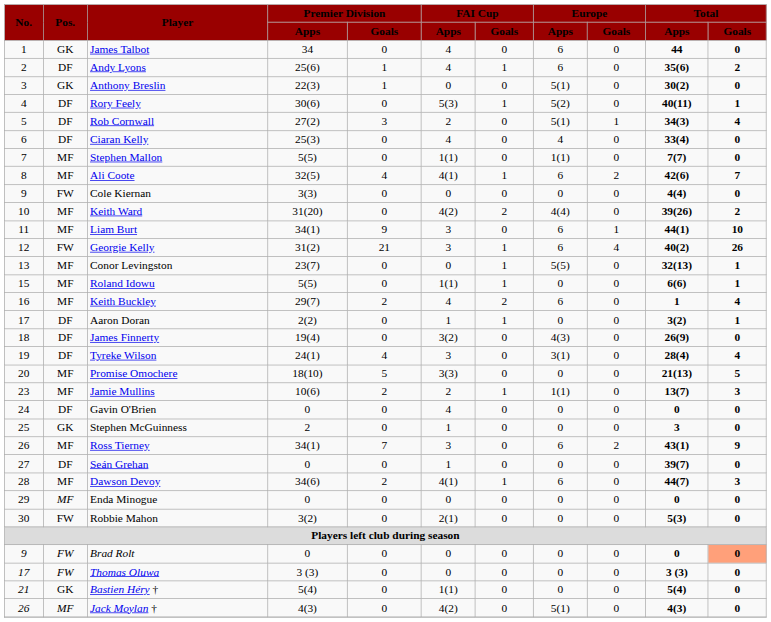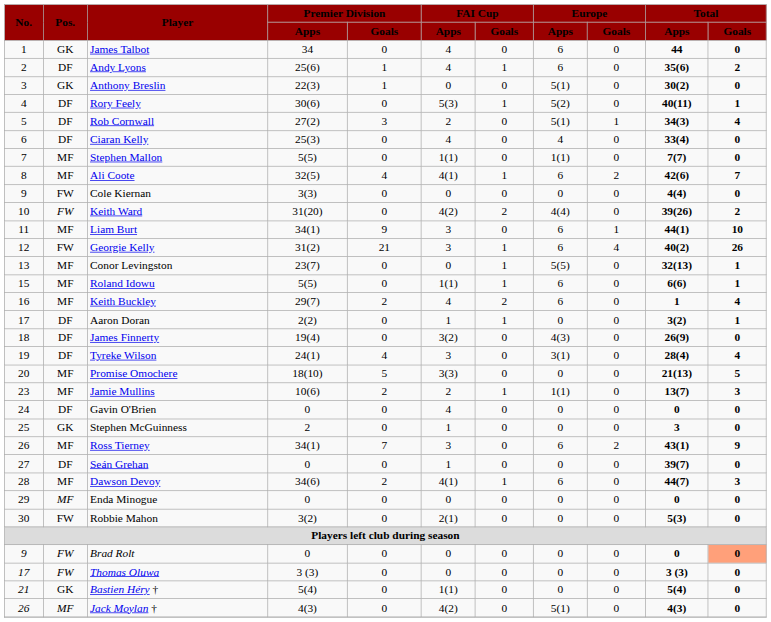 <table class="wikitable" style="text-align:center;width:85%;">
 <tr>
 <th rowspan=2 style=background:#990000;color:#000000>No.</th>
 <th rowspan=2 style=background:#990000;color:#000000>Pos.</th>
 <th rowspan=2 style=background:#990000;color:#000000>Player</th>
 <th colspan=2 style=background:#990000;color:#000000>Premier Division</th>
 <th colspan=2 style=background:#990000;color:#000000>FAI Cup</th>
 <th colspan=2 style=background:#990000;color:#000000>Europe</th>
 <th colspan=2 style=background:#990000;color:#000000>Total</th>
 </tr>
 <tr>
 <th style=background:#990000;color:#000000>Apps</th>
 <th style=background:#990000;color:#000000>Goals</th>
 <th style=background:#990000;color:#000000>Apps</th>
 <th style=background:#990000;color:#000000>Goals</th>
 <th style=background:#990000;color:#000000>Apps</th>
 <th style=background:#990000;color:#000000>Goals</th>
 <th style=background:#990000;color:#000000>Apps</th>
 <th style=background:#990000;color:#000000>Goals</th>
 </tr>
 <tr>
 <td>1</td>
 <td>GK</td>
 <td align=left> <a href='#'>James Talbot</a></td>
 <td>34</td>
 <td>0</td>
 <td>4</td>
 <td>0</td>
 <td>6</td>
 <td>0</td>
 <td><strong>44</strong></td>
 <td><strong>0</strong></td>
 </tr>
 <tr>
 <td>2</td>
 <td>DF</td>
 <td align=left> <a href='#'>Andy Lyons</a></td>
 <td>25(6)</td>
 <td>1</td>
 <td>4</td>
 <td>1</td>
 <td>6</td>
 <td>0</td>
 <td><strong>35(6)</strong></td>
 <td><strong>2</strong></td>
 </tr>
 <tr>
 <td>3</td>
 <td>GK</td>
 <td align=left> <a href='#'>Anthony Breslin</a></td>
 <td>22(3)</td>
 <td>1</td>
 <td>0</td>
 <td>0</td>
 <td>5(1)</td>
 <td>0</td>
 <td><strong>30(2)</strong></td>
 <td><strong>0</strong></td>
 </tr>
 <tr>
 <td>4</td>
 <td>DF</td>
 <td align=left> <a href='#'>Rory Feely</a></td>
 <td>30(6)</td>
 <td>0</td>
 <td>5(3)</td>
 <td>1</td>
 <td>5(2)</td>
 <td>0</td>
 <td><strong>40(11)</strong></td>
 <td><strong>1</strong></td>
 </tr>
 <tr>
 <td>5</td>
 <td>DF</td>
 <td align=left> <a href='#'>Rob Cornwall</a></td>
 <td>27(2)</td>
 <td>3</td>
 <td>2</td>
 <td>0</td>
 <td>5(1)</td>
 <td>1</td>
 <td><strong>34(3)</strong></td>
 <td><strong>4</strong></td>
 </tr>
 <tr>
 <td>6</td>
 <td>DF</td>
 <td align=left> <a href='#'>Ciaran Kelly</a></td>
 <td>25(3)</td>
 <td>0</td>
 <td>4</td>
 <td>0</td>
 <td>4</td>
 <td>0</td>
 <td><strong>33(4)</strong></td>
 <td><strong>0</strong></td>
 </tr>
 <tr>
 <td>7</td>
 <td>MF</td>
 <td align=left> <a href='#'>Stephen Mallon</a></td>
 <td>5(5)</td>
 <td>0</td>
 <td>1(1)</td>
 <td>0</td>
 <td>1(1)</td>
 <td>0</td>
 <td><strong>7(7)</strong></td>
 <td><strong>0</strong></td>
 </tr>
 <tr>
 <td>8</td>
 <td>MF</td>
 <td align=left> <a href='#'>Ali Coote</a></td>
 <td>32(5)</td>
 <td>4</td>
 <td>4(1)</td>
 <td>1</td>
 <td>6</td>
 <td>2</td>
 <td><strong>42(6)</strong></td>
 <td><strong>7</strong></td>
 </tr>
 <tr>
 <td>9</td>
 <td>FW</td>
 <td align=left> Cole Kiernan</td>
 <td>3(3)</td>
 <td>0</td>
 <td>0</td>
 <td>0</td>
 <td>0</td>
 <td>0</td>
 <td><strong>4(4)</strong></td>
 <td><strong>0</strong></td>
 </tr>
 <tr>
 <td>10</td>
-<td>MF</td>
+<td><em>FW</em></td>
 <td align=left> <a href='#'>Keith Ward</a></td>
 <td>31(20)</td>
 <td>0</td>
 <td>4(2)</td>
 <td>2</td>
 <td>4(4)</td>
 <td>0</td>
 <td><strong>39(26)</strong></td>
 <td><strong>2</strong></td>
 </tr>
 <tr>
 <td>11</td>
 <td>MF</td>
 <td align=left> <a href='#'>Liam Burt</a></td>
 <td>34(1)</td>
 <td>9</td>
 <td>3</td>
 <td>0</td>
 <td>6</td>
 <td>1</td>
 <td><strong>44(1)</strong></td>
 <td><strong>10</strong></td>
 </tr>
 <tr>
 <td>12</td>
 <td>FW</td>
 <td align=left> <a href='#'>Georgie Kelly</a></td>
 <td>31(2)</td>
 <td>21</td>
 <td>3</td>
 <td>1</td>
 <td>6</td>
 <td>4</td>
 <td><strong>40(2)</strong></td>
 <td><strong>26</strong></td>
 </tr>
 <tr>
 <td>13</td>
 <td>MF</td>
 <td align=left> Conor Levingston</td>
 <td>23(7)</td>
 <td>0</td>
 <td>0</td>
 <td>1</td>
 <td>5(5)</td>
 <td>0</td>
 <td><strong>32(13)</strong></td>
 <td><strong>1</strong></td>
 </tr>
 <tr>
 <td>15</td>
 <td>MF</td>
 <td align=left> <a href='#'>Roland Idowu</a></td>
 <td>5(5)</td>
 <td>0</td>
 <td>1(1)</td>
 <td>1</td>
-<td>0</td>
+<td>6</td>
 <td>0</td>
 <td><strong>6(6)</strong></td>
 <td><strong>1</strong></td>
 </tr>
 <tr>
 <td>16</td>
 <td>MF</td>
 <td align=left> <a href='#'>Keith Buckley</a></td>
 <td>29(7)</td>
 <td>2</td>
 <td>4</td>
 <td>2</td>
 <td>6</td>
 <td>0</td>
 <td><strong>1</strong></td>
 <td><strong>4</strong></td>
 </tr>
 <tr>
 <td>17</td>
 <td>DF</td>
 <td align=left> Aaron Doran</td>
 <td>2(2)</td>
 <td>0</td>
 <td>1</td>
 <td>1</td>
 <td>0</td>
 <td>0</td>
 <td><strong>3(2)</strong></td>
 <td><strong>1</strong></td>
 </tr>
 <tr>
 <td>18</td>
 <td>DF</td>
 <td align=left> <a href='#'>James Finnerty</a></td>
 <td>19(4)</td>
 <td>0</td>
 <td>3(2)</td>
 <td>0</td>
 <td>4(3)</td>
 <td>0</td>
 <td><strong>26(9)</strong></td>
 <td><strong>0</strong></td>
 </tr>
 <tr>
 <td>19</td>
 <td>DF</td>
 <td align=left> <a href='#'>Tyreke Wilson</a></td>
 <td>24(1)</td>
 <td>4</td>
 <td>3</td>
 <td>0</td>
 <td>3(1)</td>
 <td>0</td>
 <td><strong>28(4)</strong></td>
 <td><strong>4</strong></td>
 </tr>
 <tr>
 <td>20</td>
 <td>MF</td>
 <td align=left> <a href='#'>Promise Omochere</a></td>
 <td>18(10)</td>
 <td>5</td>
 <td>3(3)</td>
 <td>0</td>
 <td>0</td>
 <td>0</td>
 <td><strong>21(13)</strong></td>
 <td><strong>5</strong></td>
 </tr>
 <tr>
 <td>23</td>
 <td>MF</td>
 <td align=left> <a href='#'>Jamie Mullins</a></td>
 <td>10(6)</td>
 <td>2</td>
 <td>2</td>
 <td>1</td>
 <td>1(1)</td>
 <td>0</td>
 <td><strong>13(7)</strong></td>
 <td><strong>3</strong></td>
 </tr>
 <tr>
 <td>24</td>
 <td>DF</td>
 <td align=left> Gavin O'Brien</td>
 <td>0</td>
 <td>0</td>
 <td>4</td>
 <td>0</td>
 <td>0</td>
 <td>0</td>
 <td><strong>0</strong></td>
 <td><strong>0</strong></td>
 </tr>
 <tr>
 <td>25</td>
 <td>GK</td>
 <td align=left> Stephen McGuinness</td>
 <td>2</td>
 <td>0</td>
 <td>1</td>
 <td>0</td>
 <td>0</td>
 <td>0</td>
 <td><strong>3</strong></td>
 <td><strong>0</strong></td>
 </tr>
 <tr>
 <td>26</td>
 <td>MF</td>
 <td align=left> <a href='#'>Ross Tierney</a></td>
 <td>34(1)</td>
 <td>7</td>
 <td>3</td>
 <td>0</td>
 <td>6</td>
 <td>2</td>
 <td><strong>43(1)</strong></td>
 <td><strong>9</strong></td>
 </tr>
 <tr>
 <td>27</td>
 <td>DF</td>
 <td align=left> <a href='#'>Seán Grehan</a></td>
 <td>0</td>
 <td>0</td>
 <td>1</td>
 <td>0</td>
 <td>0</td>
 <td>0</td>
 <td><strong>39(7)</strong></td>
 <td><strong>0</strong></td>
 </tr>
 <tr>
 <td>28</td>
 <td>MF</td>
 <td align=left> <a href='#'>Dawson Devoy</a></td>
 <td>34(6)</td>
 <td>2</td>
 <td>4(1)</td>
 <td>1</td>
 <td>6</td>
 <td>0</td>
 <td><strong>44(7)</strong></td>
 <td><strong>3</strong></td>
 </tr>
 <tr>
 <td>29</td>
 <td><em>MF</em></td>
 <td align=left> Enda Minogue</td>
 <td>0</td>
 <td>0</td>
 <td>0</td>
 <td>0</td>
 <td>0</td>
 <td>0</td>
 <td><strong>0</strong></td>
 <td><strong>0</strong></td>
 </tr>
 <tr>
 <td>30</td>
 <td>FW</td>
 <td align=left> Robbie Mahon</td>
 <td>3(2)</td>
 <td>0</td>
 <td>2(1)</td>
 <td>0</td>
 <td>0</td>
 <td>0</td>
 <td><strong>5(3)</strong></td>
 <td><strong>0</strong></td>
 </tr>
 <tr>
 <th colspan=12 style=background:#dcdcdc>Players left club during season</th>
 </tr>
 <tr>
 <td><em>9</em></td>
 <td><em>FW</em></td>
 <td align=left> <em>Brad Rolt</em></td>
 <td>0</td>
 <td>0</td>
 <td>0</td>
 <td>0</td>
 <td>0</td>
 <td>0</td>
 <td><strong>0</strong></td>
 <td style="background: lightsalmon;"><strong>0</strong></td>
 </tr>
 <tr>
 <td><em>17</em></td>
 <td><em>FW</em></td>
 <td align=left> <em><a href='#'>Thomas Oluwa</a></em></td>
 <td>3 (3)</td>
 <td>0</td>
 <td>0</td>
 <td>0</td>
 <td>0</td>
 <td>0</td>
 <td><strong>3 (3)</strong></td>
 <td><strong>0</strong></td>
 </tr>
 <tr>
 <td><em>21</em></td>
 <td>GK</td>
 <td align=left> <em><a href='#'>Bastien Héry</a></em> †</td>
 <td>5(4)</td>
 <td>0</td>
 <td>1(1)</td>
 <td>0</td>
 <td>0</td>
 <td>0</td>
 <td><strong>5(4)</strong></td>
 <td><strong>0</strong></td>
 </tr>
 <tr>
 <td><em>26</em></td>
 <td><em>MF</em></td>
 <td align=left> <em><a href='#'>Jack Moylan</a></em> †</td>
 <td>4(3)</td>
 <td>0</td>
 <td>4(2)</td>
 <td>0</td>
 <td>5(1)</td>
 <td>0</td>
 <td><strong>4(3)</strong></td>
 <td><strong>0</strong></td>
 </tr>
 <tr>
 </tr>
 </table>
